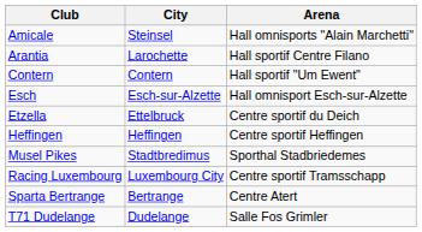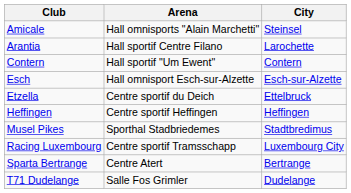 <table class="wikitable sortable">
 <tr>
 <th>Club</th>
+<th>Arena</th>
 <th>City</th>
-<th>Arena</th>
 </tr>
 <tr>
 <td><a href='#'>Amicale</a></td>
+<td>Hall omnisports "Alain Marchetti"</td>
 <td><a href='#'>Steinsel</a></td>
-<td>Hall omnisports "Alain Marchetti"</td>
 </tr>
 <tr>
 <td><a href='#'>Arantia</a></td>
+<td>Hall sportif Centre Filano</td>
 <td><a href='#'>Larochette</a></td>
-<td>Hall sportif Centre Filano</td>
 </tr>
 <tr>
 <td><a href='#'>Contern</a></td>
+<td>Hall sportif "Um Ewent"</td>
 <td><a href='#'>Contern</a></td>
-<td>Hall sportif "Um Ewent"</td>
 </tr>
 <tr>
 <td><a href='#'>Esch</a></td>
+<td>Hall omnisport Esch-sur-Alzette</td>
 <td><a href='#'>Esch-sur-Alzette</a></td>
-<td>Hall omnisport Esch-sur-Alzette</td>
 </tr>
 <tr>
 <td><a href='#'>Etzella</a></td>
+<td>Centre sportif du Deich</td>
 <td><a href='#'>Ettelbruck</a></td>
-<td>Centre sportif du Deich</td>
 </tr>
 <tr>
 <td><a href='#'>Heffingen</a></td>
+<td>Centre sportif Heffingen</td>
 <td><a href='#'>Heffingen</a></td>
-<td>Centre sportif Heffingen</td>
 </tr>
 <tr>
 <td><a href='#'>Musel Pikes</a></td>
+<td>Sporthal Stadbriedemes</td>
 <td><a href='#'>Stadtbredimus</a></td>
-<td>Sporthal Stadbriedemes</td>
 </tr>
 <tr>
 <td><a href='#'>Racing Luxembourg</a></td>
+<td>Centre sportif Tramsschapp</td>
 <td><a href='#'>Luxembourg City</a></td>
-<td>Centre sportif Tramsschapp</td>
 </tr>
 <tr>
 <td><a href='#'>Sparta Bertrange</a></td>
+<td>Centre Atert</td>
 <td><a href='#'>Bertrange</a></td>
-<td>Centre Atert</td>
 </tr>
 <tr>
 <td><a href='#'>T71 Dudelange</a></td>
+<td>Salle Fos Grimler</td>
 <td><a href='#'>Dudelange</a></td>
-<td>Salle Fos Grimler</td>
 </tr>
 </table>
